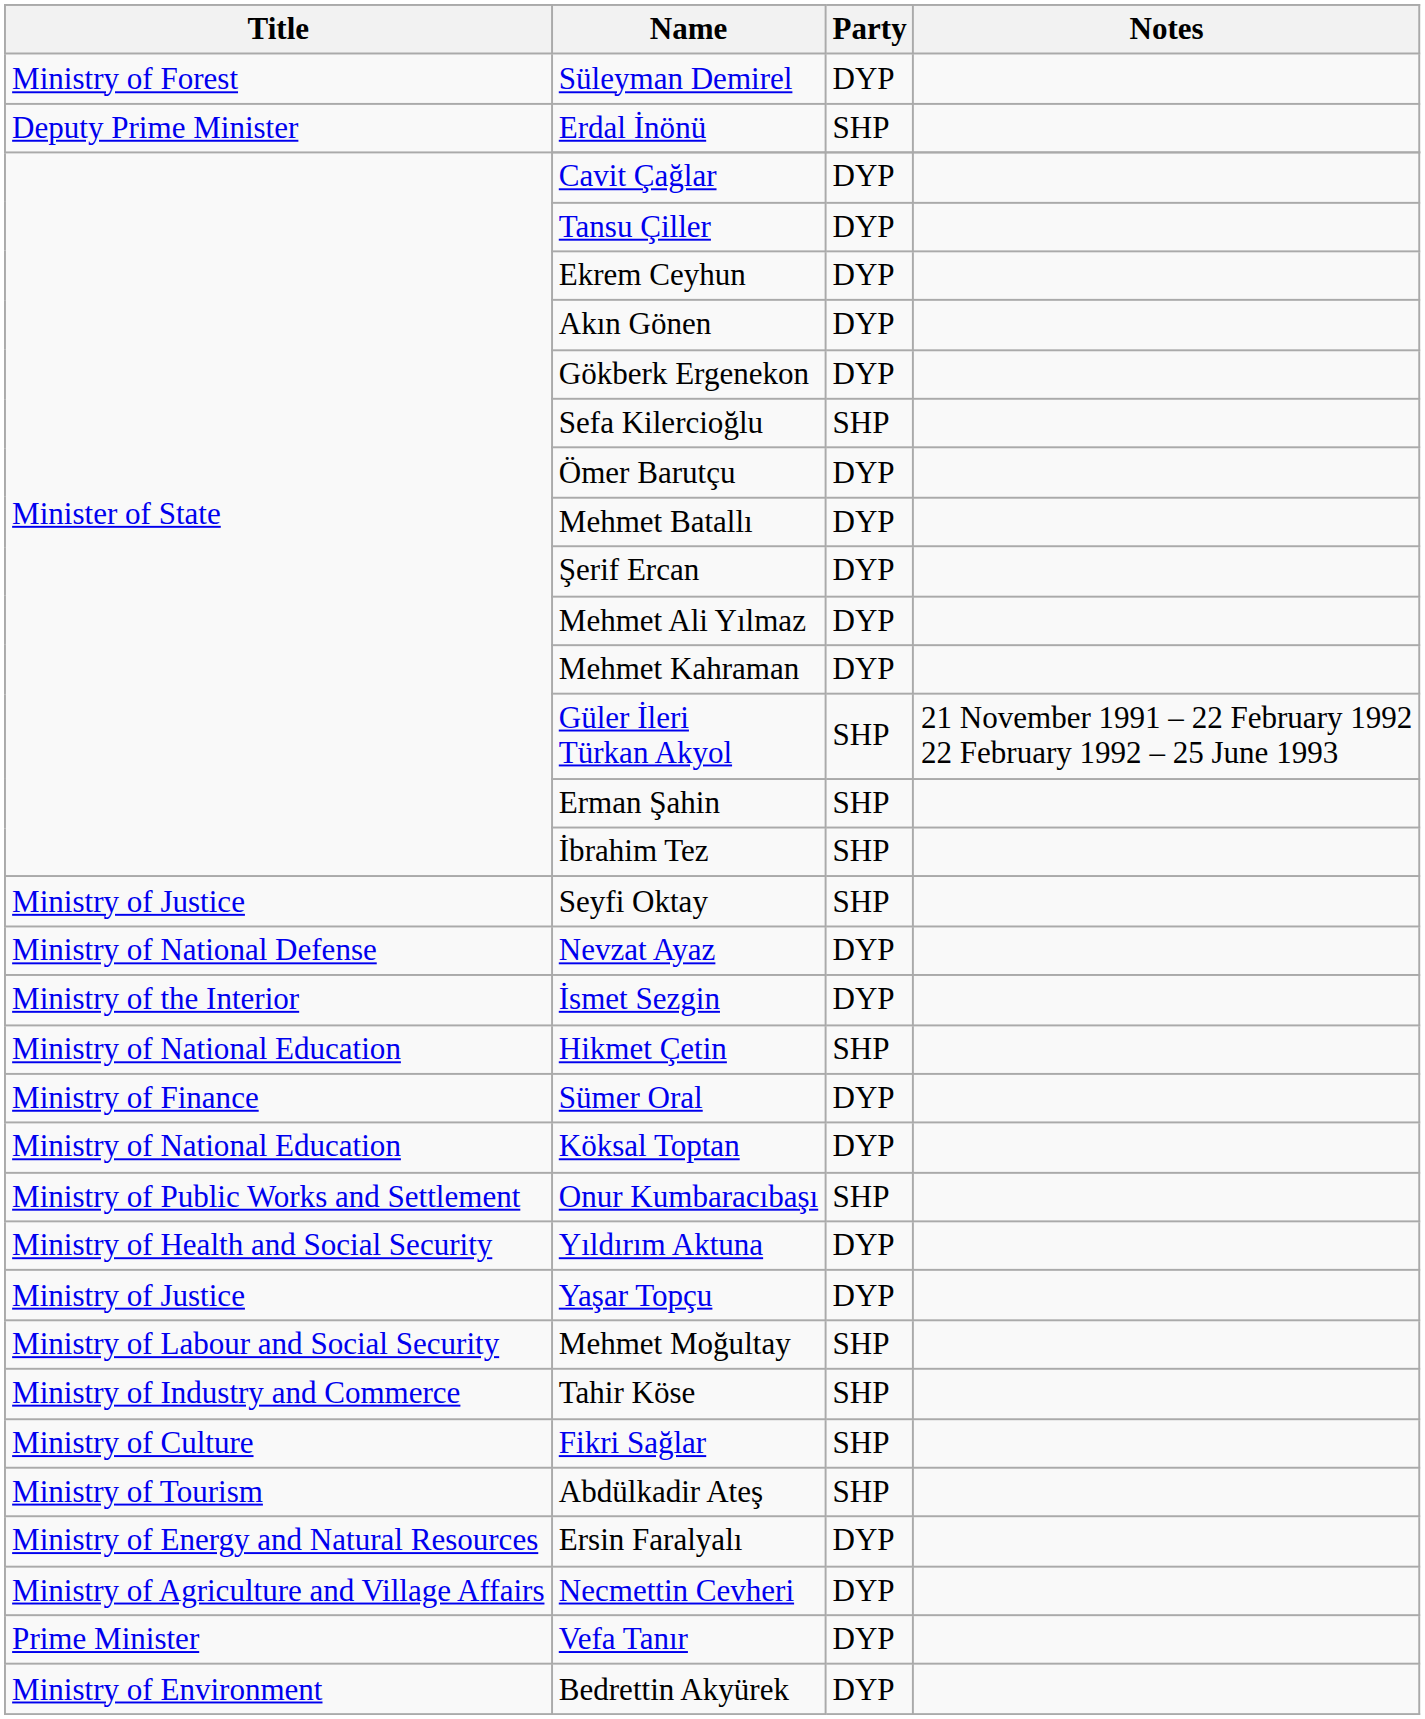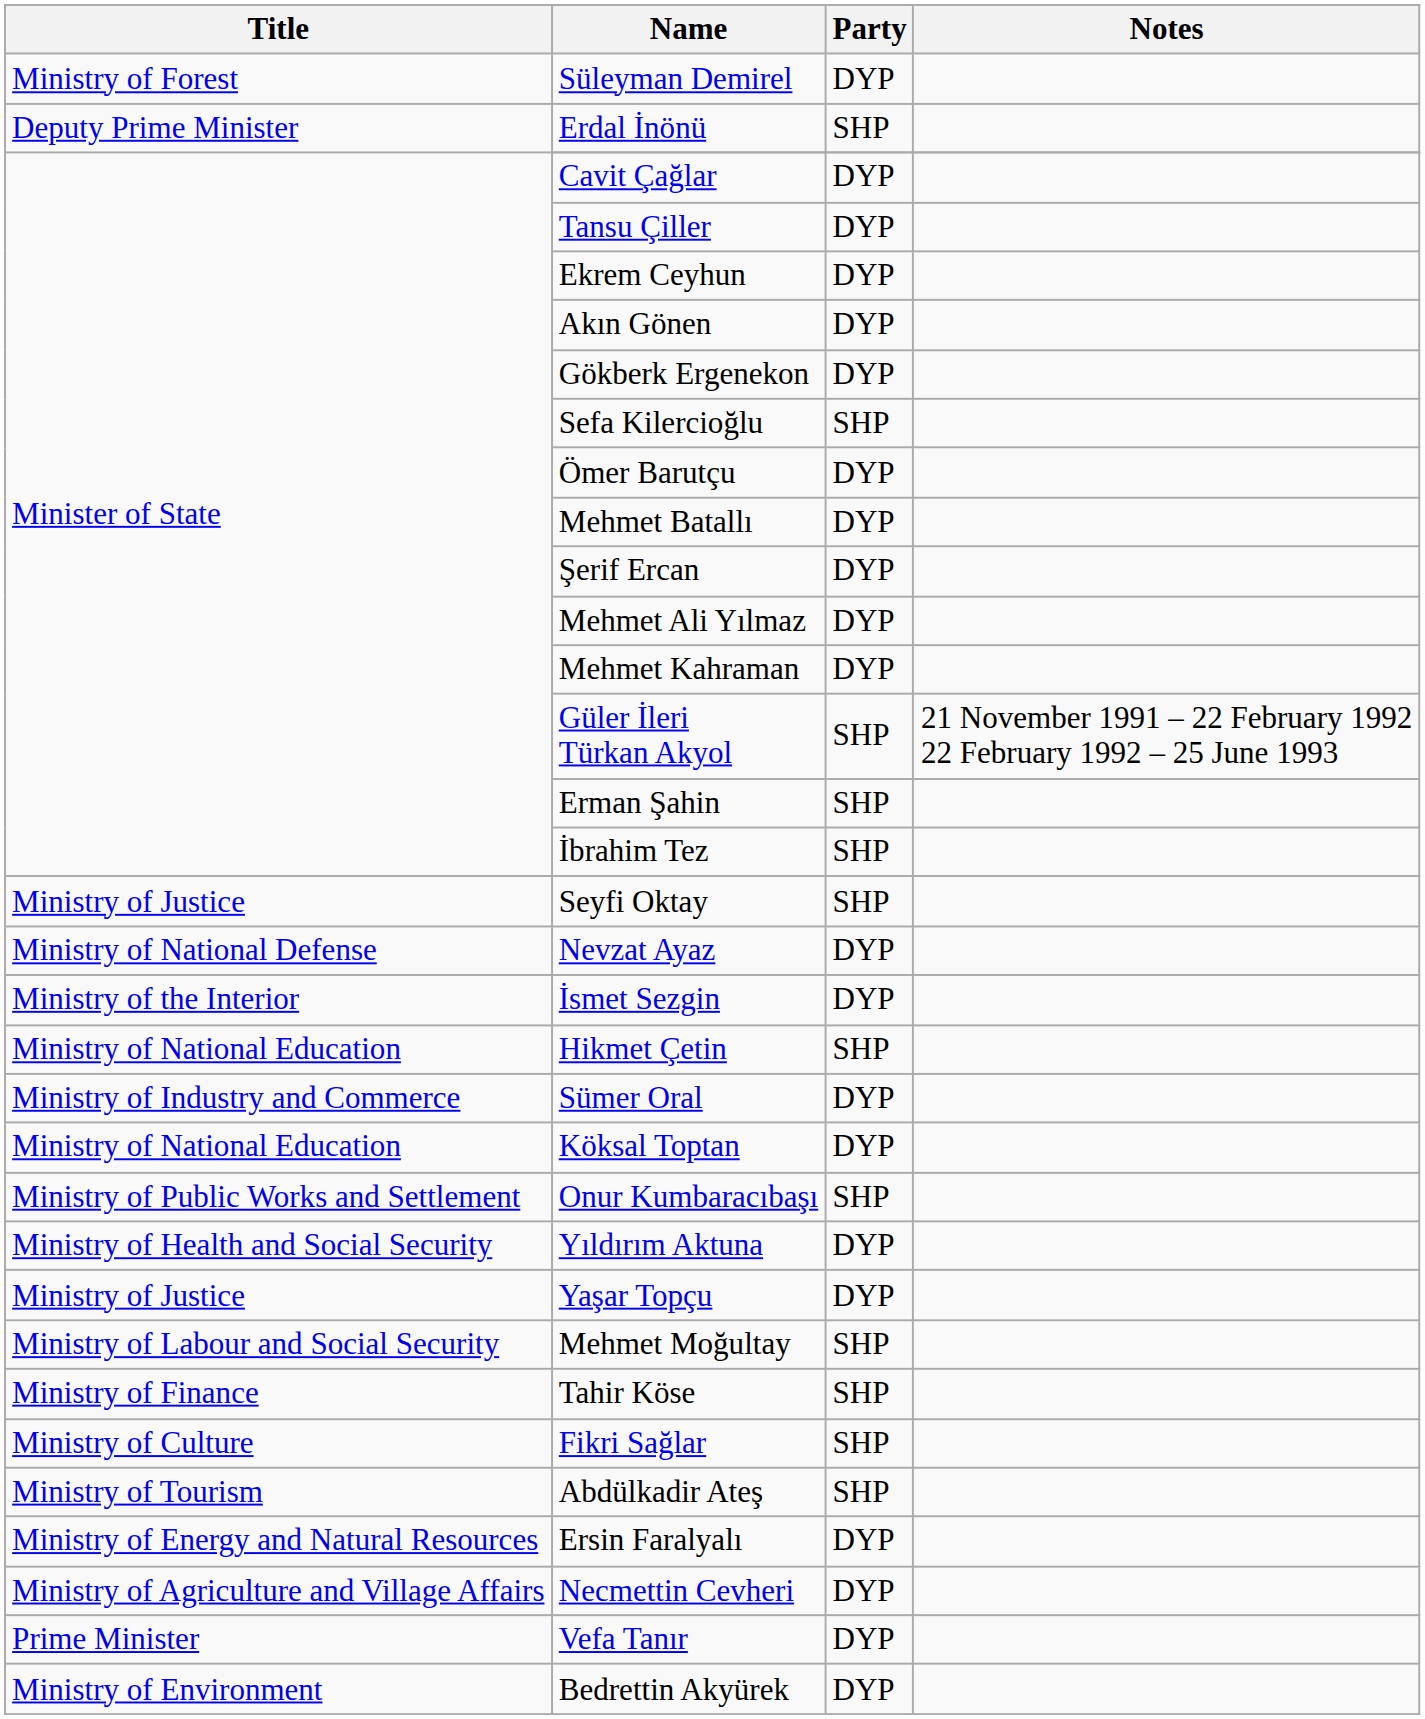 <table class="wikitable">
 <tr>
 <th>Title</th>
 <th>Name</th>
 <th>Party</th>
 <th>Notes</th>
 </tr>
 <tr>
 <td><a href='#'>Ministry of Forest</a></td>
 <td><a href='#'>Süleyman Demirel</a></td>
 <td>DYP</td>
 <td></td>
 </tr>
 <tr>
 <td><a href='#'>Deputy Prime Minister</a></td>
 <td><a href='#'>Erdal İnönü</a></td>
 <td>SHP</td>
 <td></td>
 </tr>
 <tr>
 <td rowspan="15" style="text-align:left;"><a href='#'>Minister of State</a></td>
 </tr>
 <tr>
 <td><a href='#'>Cavit Çağlar</a></td>
 <td>DYP</td>
 <td></td>
 </tr>
 <tr>
 <td><a href='#'>Tansu Çiller</a></td>
 <td>DYP</td>
 <td></td>
 </tr>
 <tr>
 <td>Ekrem Ceyhun</td>
 <td>DYP</td>
 <td></td>
 </tr>
 <tr>
 <td>Akın Gönen</td>
 <td>DYP</td>
 <td></td>
 </tr>
 <tr>
 <td>Gökberk Ergenekon</td>
 <td>DYP</td>
 <td></td>
 </tr>
 <tr>
 <td>Sefa Kilercioğlu</td>
 <td>SHP</td>
 <td></td>
 </tr>
 <tr>
 <td>Ömer Barutçu</td>
 <td>DYP</td>
 <td></td>
 </tr>
 <tr>
 <td>Mehmet Batallı</td>
 <td>DYP</td>
 <td></td>
 </tr>
 <tr>
 <td>Şerif Ercan</td>
 <td>DYP</td>
 <td></td>
 </tr>
 <tr>
 <td>Mehmet Ali Yılmaz</td>
 <td>DYP</td>
 <td></td>
 </tr>
 <tr>
 <td>Mehmet Kahraman</td>
 <td>DYP</td>
 <td></td>
 </tr>
 <tr>
 <td><a href='#'>Güler İleri</a><br><a href='#'>Türkan Akyol</a></td>
 <td>SHP</td>
 <td>21 November 1991 – 22 February 1992<br>22 February 1992 – 25 June 1993</td>
 </tr>
 <tr>
 <td>Erman Şahin</td>
 <td>SHP</td>
 <td></td>
 </tr>
 <tr>
 <td>İbrahim Tez</td>
 <td>SHP</td>
 <td></td>
 </tr>
 <tr>
 <td><a href='#'>Ministry of Justice</a></td>
 <td>Seyfi Oktay</td>
 <td>SHP</td>
 <td></td>
 </tr>
 <tr>
 <td><a href='#'>Ministry of National Defense</a></td>
 <td><a href='#'>Nevzat Ayaz</a></td>
 <td>DYP</td>
 <td></td>
 </tr>
 <tr>
 <td><a href='#'>Ministry of the Interior</a></td>
 <td><a href='#'>İsmet Sezgin</a></td>
 <td>DYP</td>
 <td></td>
 </tr>
 <tr>
 <td><a href='#'>Ministry of National Education</a></td>
 <td><a href='#'>Hikmet Çetin</a></td>
 <td>SHP</td>
 <td></td>
 </tr>
 <tr>
-<td><a href='#'>Ministry of Finance</a></td>
+<td><a href='#'>Ministry of Industry and Commerce</a></td>
 <td><a href='#'>Sümer Oral</a></td>
 <td>DYP</td>
 <td></td>
 </tr>
 <tr>
 <td><a href='#'>Ministry of National Education</a></td>
 <td><a href='#'>Köksal Toptan</a></td>
 <td>DYP</td>
 <td></td>
 </tr>
 <tr>
 <td><a href='#'>Ministry of Public Works and Settlement</a></td>
 <td><a href='#'>Onur Kumbaracıbaşı</a></td>
 <td>SHP</td>
 <td></td>
 </tr>
 <tr>
 <td><a href='#'>Ministry of Health and Social Security</a></td>
 <td><a href='#'>Yıldırım Aktuna</a></td>
 <td>DYP</td>
 <td></td>
 </tr>
 <tr>
 <td><a href='#'>Ministry of Justice</a></td>
 <td><a href='#'>Yaşar Topçu</a></td>
 <td>DYP</td>
 <td></td>
 </tr>
 <tr>
 <td><a href='#'>Ministry of Labour and Social Security</a></td>
 <td>Mehmet Moğultay</td>
 <td>SHP</td>
 <td></td>
 </tr>
 <tr>
-<td><a href='#'>Ministry of Industry and Commerce</a></td>
+<td><a href='#'>Ministry of Finance</a></td>
 <td>Tahir Köse</td>
 <td>SHP</td>
 <td></td>
 </tr>
 <tr>
 <td><a href='#'>Ministry of Culture</a></td>
 <td><a href='#'>Fikri Sağlar</a></td>
 <td>SHP</td>
 <td></td>
 </tr>
 <tr>
 <td><a href='#'>Ministry of Tourism</a></td>
 <td>Abdülkadir Ateş</td>
 <td>SHP</td>
 <td></td>
 </tr>
 <tr>
 <td><a href='#'>Ministry of Energy and Natural Resources</a></td>
 <td>Ersin Faralyalı</td>
 <td>DYP</td>
 <td></td>
 </tr>
 <tr>
 <td><a href='#'>Ministry of Agriculture and Village Affairs</a></td>
 <td><a href='#'>Necmettin Cevheri</a></td>
 <td>DYP</td>
 <td></td>
 </tr>
 <tr>
 <td><a href='#'>Prime Minister</a></td>
 <td><a href='#'>Vefa Tanır</a></td>
 <td>DYP</td>
 <td></td>
 </tr>
 <tr>
 <td><a href='#'>Ministry of Environment</a></td>
 <td>Bedrettin Akyürek</td>
 <td>DYP</td>
 <td></td>
 </tr>
 </table>
